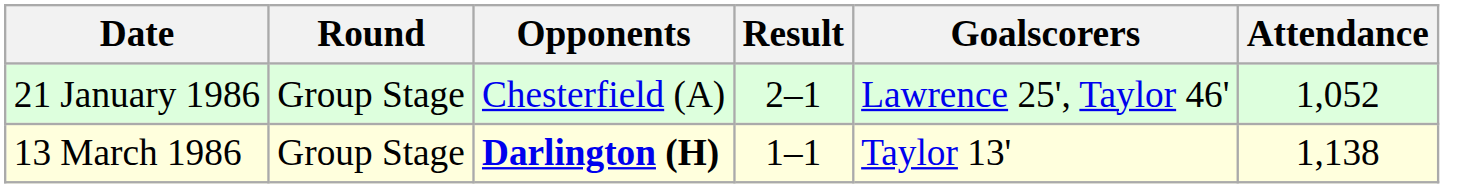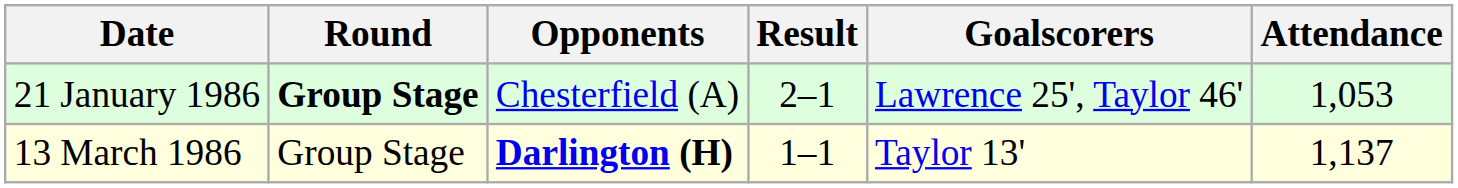 <table class="wikitable">
 <tr>
 <th>Date</th>
 <th>Round</th>
 <th>Opponents</th>
 <th>Result</th>
 <th>Goalscorers</th>
 <th>Attendance</th>
 </tr>
 <tr bgcolor="#ddffdd">
 <td>21 January 1986</td>
-<td>Group Stage</td>
+<td><strong>Group Stage</strong></td>
 <td><a href='#'>Chesterfield</a> (A)</td>
 <td align="center">2–1</td>
 <td><a href='#'>Lawrence</a> 25', <a href='#'>Taylor</a> 46'</td>
-<td align="center">1,052</td>
+<td align="center">1,053</td>
 </tr>
 <tr bgcolor="#ffffdd">
 <td>13 March 1986</td>
 <td>Group Stage</td>
 <td><strong><a href='#'>Darlington</a> (H)</strong></td>
 <td align="center">1–1</td>
 <td><a href='#'>Taylor</a> 13'</td>
-<td align="center">1,138</td>
+<td align="center">1,137</td>
 </tr>
 </table>
